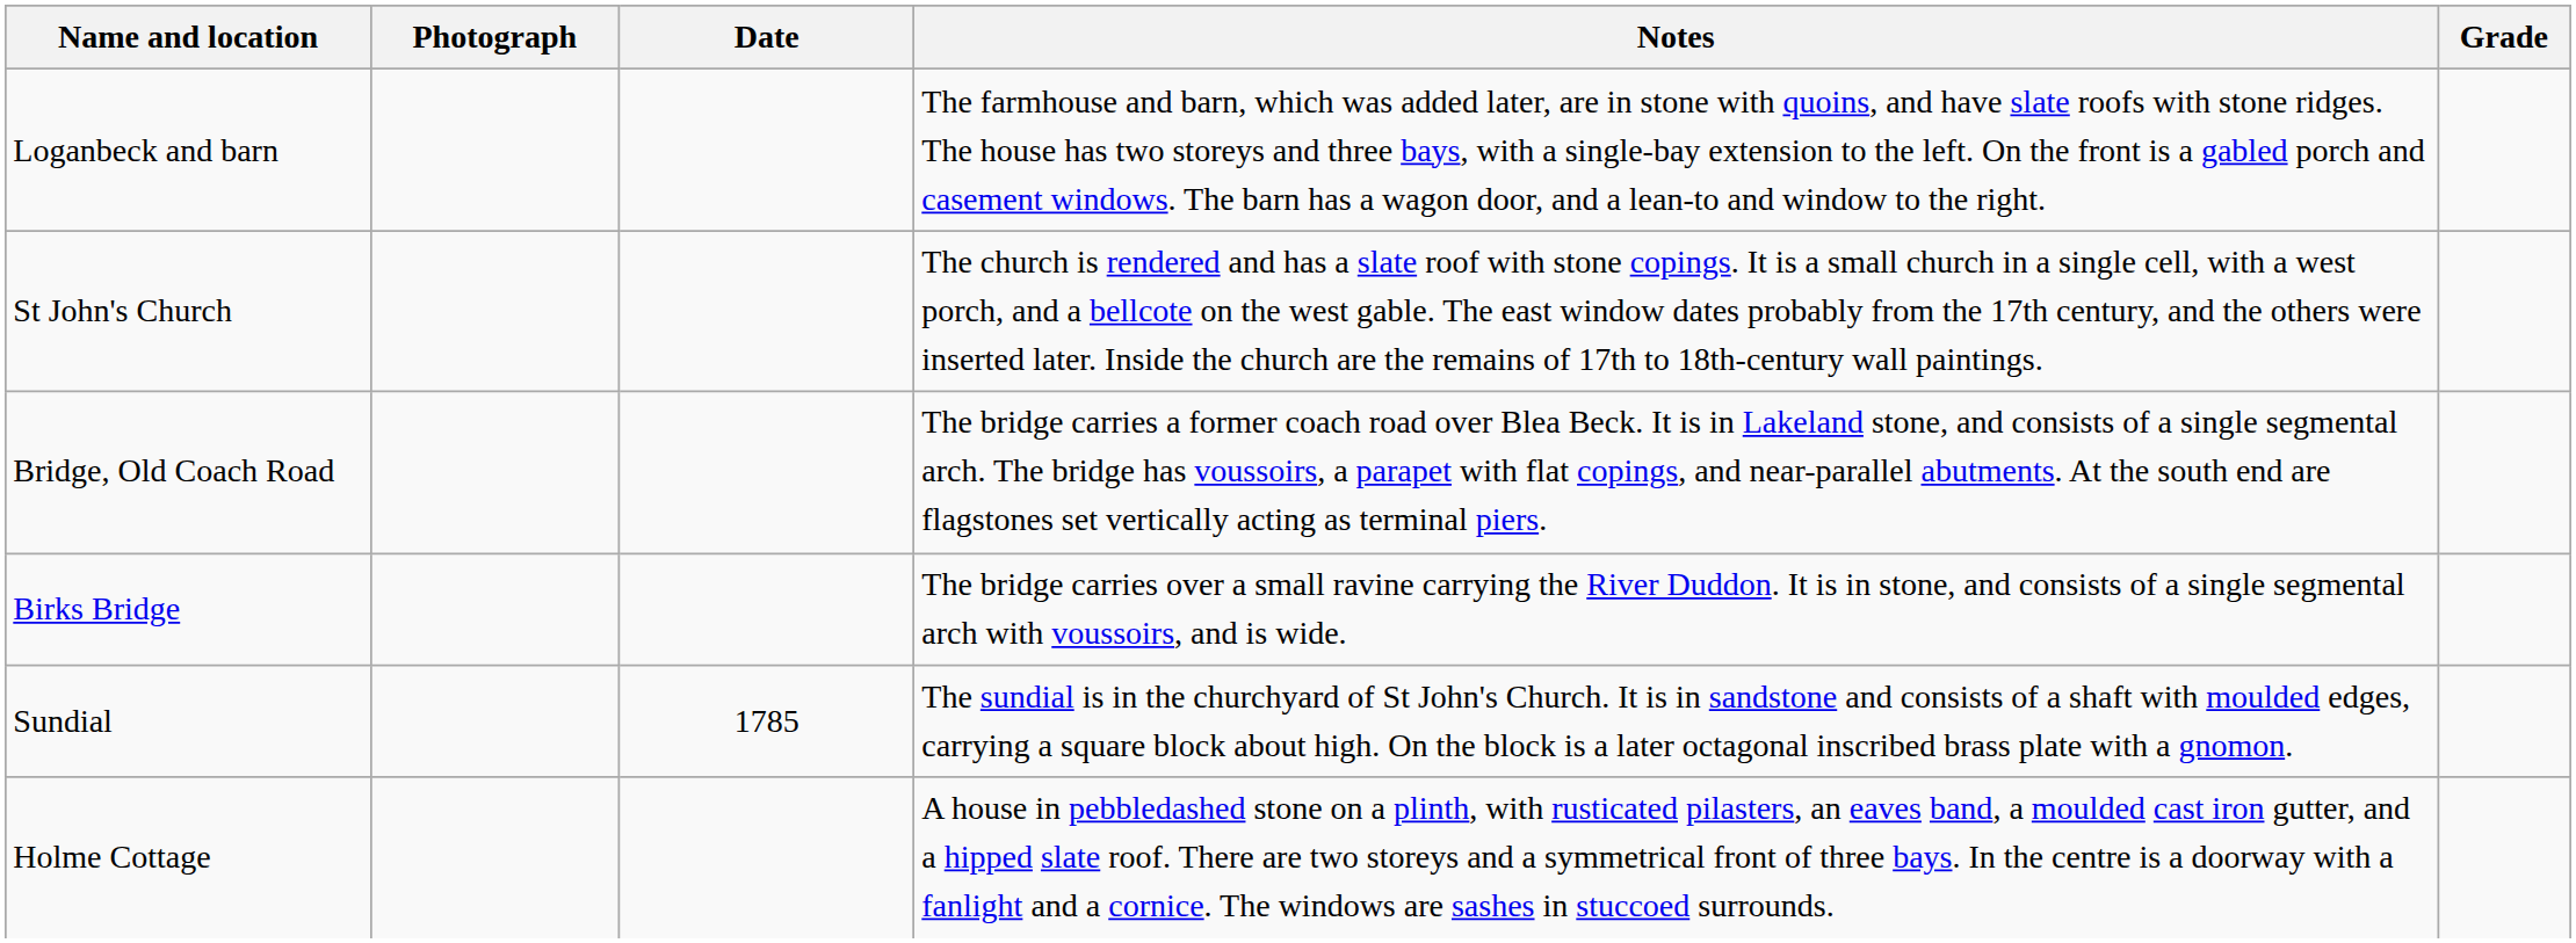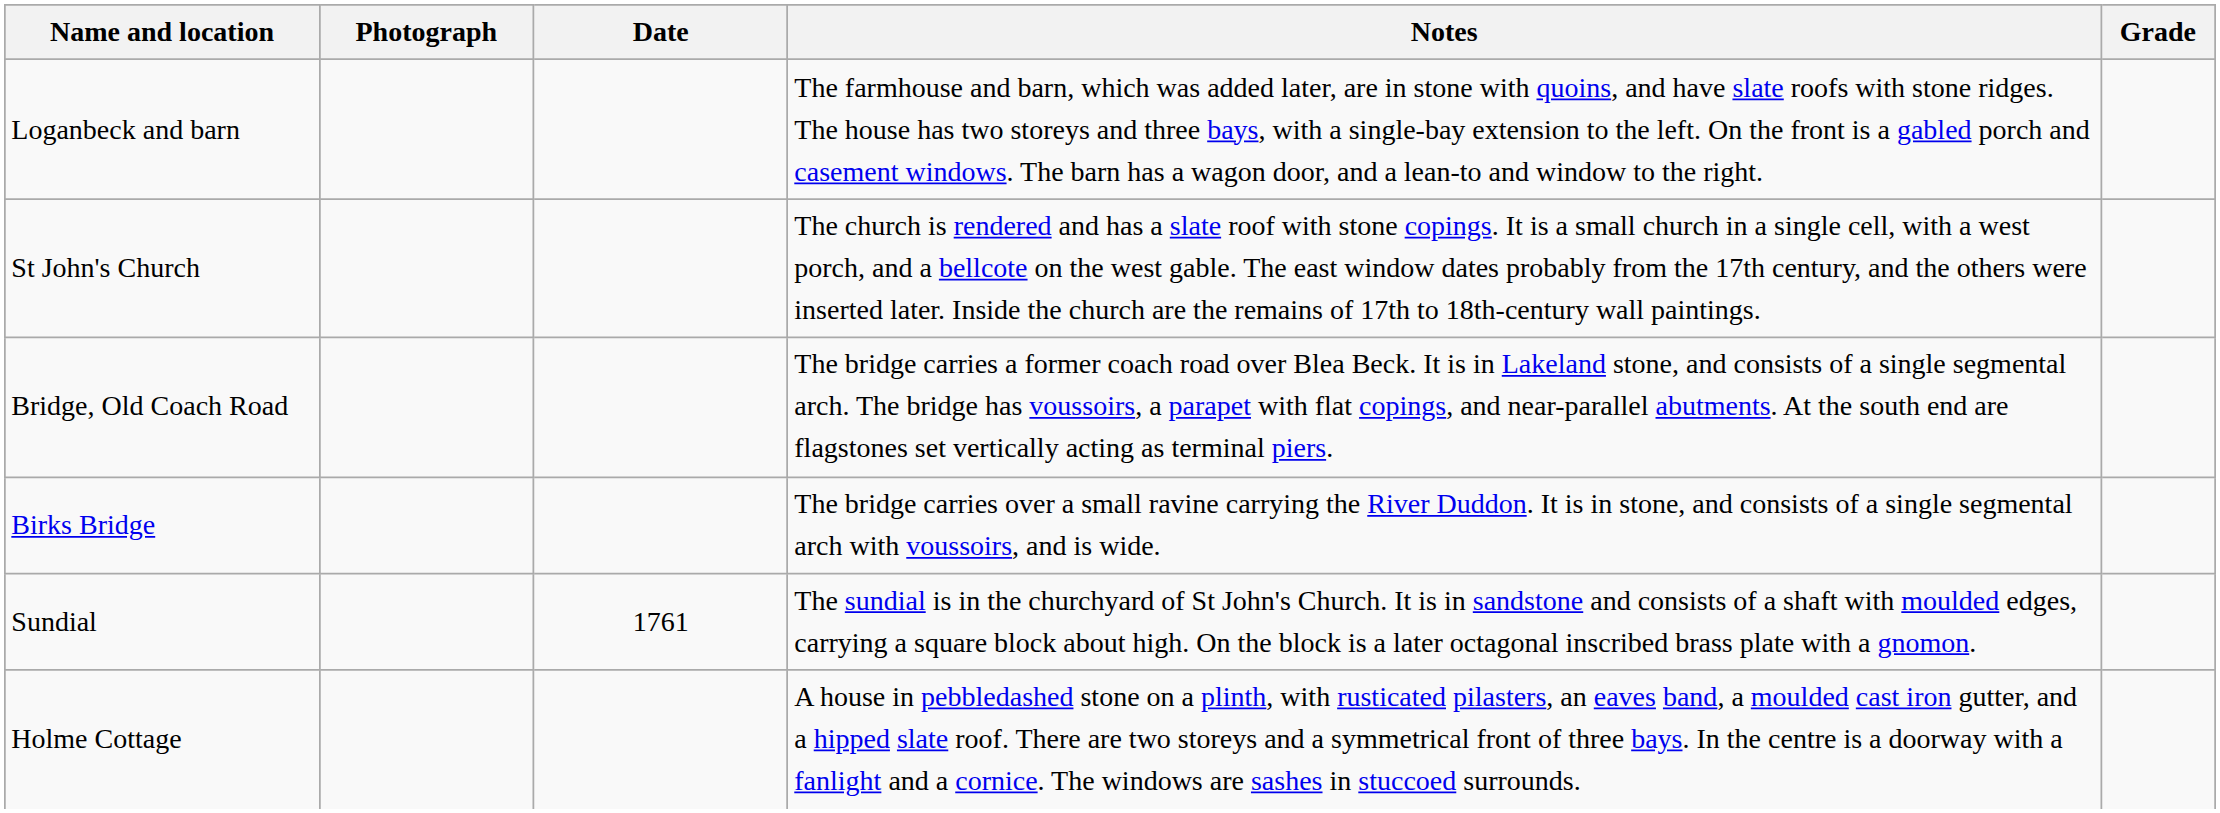 <table class="wikitable sortable plainrowheaders" style="width:100%; border:0; text-align:left; line-height:150%;">
 <tr>
 <th scope="col"  style="width:150px">Name and location</th>
 <th scope="col"  style="width:100px" class="unsortable">Photograph</th>
 <th scope="col"  style="width:120px">Date</th>
 <th scope="col"  style="width:650px" class="unsortable">Notes</th>
 <th scope="col"  style="width:50px">Grade</th>
 </tr>
 <tr>
 <td>Loganbeck and barn<br><small></small></td>
 <td></td>
 <td align="center"></td>
 <td>The farmhouse and barn, which was added later, are in stone with <a href='#'>quoins</a>, and have <a href='#'>slate</a> roofs with stone ridges.  The house has two storeys and three <a href='#'>bays</a>, with a single-bay extension to the left.  On the front is a <a href='#'>gabled</a> porch and <a href='#'>casement windows</a>.  The barn has a wagon door, and a lean-to and window to the right.</td>
 <td align="center" ></td>
 </tr>
 <tr>
 <td>St John's Church<br><small></small></td>
 <td></td>
 <td align="center"></td>
 <td>The church is <a href='#'>rendered</a> and has a <a href='#'>slate</a> roof with stone <a href='#'>copings</a>.  It is a small church in a single cell, with a west porch, and a <a href='#'>bellcote</a> on the west gable.  The east window dates probably from the 17th century, and the others were inserted later.  Inside the church are the remains of 17th to 18th-century wall paintings.</td>
 <td align="center" ></td>
 </tr>
 <tr>
 <td>Bridge, Old Coach Road<br><small></small></td>
 <td></td>
 <td align="center"></td>
 <td>The bridge carries a former coach road over Blea Beck.  It is in <a href='#'>Lakeland</a> stone, and consists of a single segmental arch.  The bridge has <a href='#'>voussoirs</a>, a <a href='#'>parapet</a> with flat <a href='#'>copings</a>, and near-parallel <a href='#'>abutments</a>.  At the south end are flagstones set vertically acting as terminal <a href='#'>piers</a>.</td>
 <td align="center" ></td>
 </tr>
 <tr>
 <td><a href='#'>Birks Bridge</a><br><small></small></td>
 <td></td>
 <td align="center"></td>
 <td>The bridge carries over a small ravine carrying the <a href='#'>River Duddon</a>.  It is in stone, and consists of a single segmental arch with <a href='#'>voussoirs</a>, and is  wide.</td>
 <td align="center" ></td>
 </tr>
 <tr>
 <td>Sundial<br><small></small></td>
 <td></td>
-<td align="center">1785</td>
+<td align="center">1761</td>
 <td>The <a href='#'>sundial</a> is in the churchyard of St John's Church.  It is in <a href='#'>sandstone</a> and consists of a shaft with <a href='#'>moulded</a> edges, carrying a square block about  high.  On the block is a later octagonal inscribed brass plate with a <a href='#'>gnomon</a>.</td>
 <td align="center" ></td>
 </tr>
 <tr>
 <td>Holme Cottage<br><small></small></td>
 <td></td>
 <td align="center"></td>
 <td>A house in <a href='#'>pebbledashed</a> stone on a <a href='#'>plinth</a>, with <a href='#'>rusticated</a> <a href='#'>pilasters</a>, an <a href='#'>eaves</a> <a href='#'>band</a>, a <a href='#'>moulded</a> <a href='#'>cast iron</a> gutter, and a <a href='#'>hipped</a> <a href='#'>slate</a> roof.  There are two storeys and a symmetrical front of three <a href='#'>bays</a>.  In the centre is a doorway with a <a href='#'>fanlight</a> and a <a href='#'>cornice</a>.  The windows are <a href='#'>sashes</a> in <a href='#'>stuccoed</a> surrounds.</td>
 <td align="center" ></td>
 </tr>
 <tr>
 </tr>
 </table>
